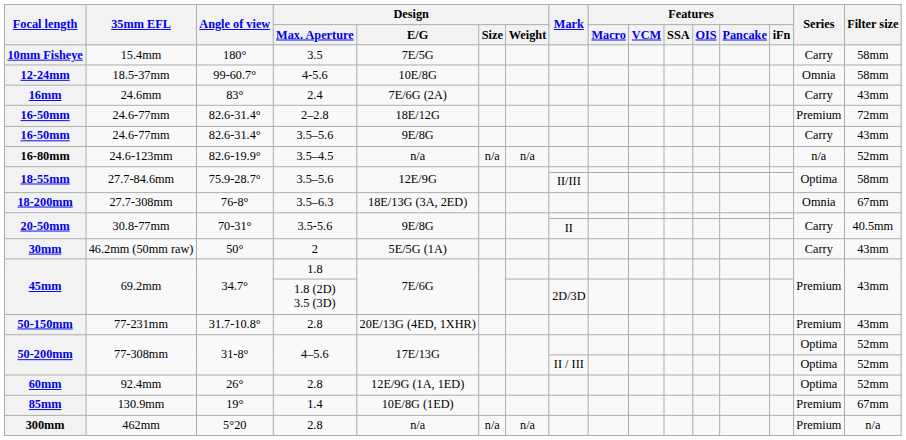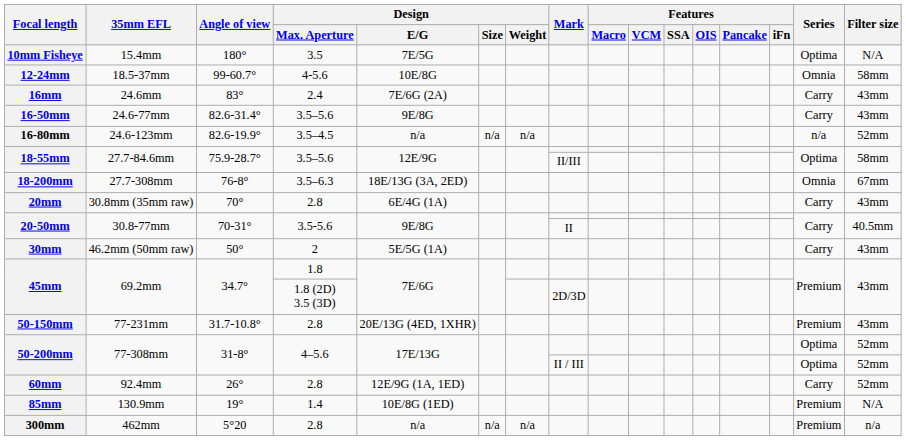 <table class="wikitable sortable" style="text-align:center; font-size:80%;">
 <tr bgcolor="#CCCCCC">
 <th data-sort-type="number" rowspan=2><a href='#'>Focal length</a></th>
 <th data-sort-type="number" rowspan=2><a href='#'>35mm EFL</a></th>
 <th data-sort-type="number" rowspan=2><a href='#'>Angle of view</a></th>
 <th colspan=4>Design</th>
 <th rowspan=2><a href='#'>Mark</a></th>
 <th colspan=6>Features</th>
 <th rowspan=2>Series</th>
 <th rowspan=2>Filter size</th>
 </tr>
 <tr>
 <th><a href='#'>Max. Aperture</a></th>
 <th data-sort-type="number">E/G</th>
 <th data-sort-type="number">Size</th>
 <th data-sort-type="number">Weight</th>
 <th><a href='#'>Macro</a></th>
 <th><a href='#'>VCM</a></th>
 <th>SSA</th>
 <th><a href='#'>OIS</a></th>
 <th><a href='#'>Pancake</a></th>
 <th>iFn</th>
 </tr>
 <tr>
 <th align="left"><a href='#'>10mm Fisheye</a></th>
 <td>15.4mm</td>
 <td>180°</td>
 <td>3.5</td>
 <td>7E/5G</td>
 <td></td>
 <td></td>
 <td></td>
 <td></td>
 <td></td>
 <td></td>
 <td></td>
 <td></td>
 <td></td>
-<td>Carry</td>
-<td>58mm</td>
+<td>Optima</td>
+<td>N/A</td>
 </tr>
 <tr>
 <th align="left"><a href='#'>12-24mm</a></th>
 <td>18.5-37mm</td>
 <td>99-60.7°</td>
 <td>4-5.6</td>
 <td>10E/8G</td>
 <td></td>
 <td></td>
 <td></td>
 <td></td>
 <td></td>
 <td></td>
 <td></td>
 <td></td>
 <td></td>
 <td>Omnia</td>
 <td>58mm</td>
 </tr>
 <tr>
 <th align="left"><a href='#'>16mm</a></th>
 <td>24.6mm</td>
 <td>83°</td>
 <td>2.4</td>
 <td>7E/6G (2A)</td>
 <td></td>
 <td></td>
 <td></td>
 <td></td>
 <td></td>
 <td></td>
 <td></td>
 <td></td>
 <td></td>
 <td>Carry</td>
 <td>43mm</td>
-</tr>
-<tr>
-<th align="left"><a href='#'>16-50mm</a></th>
-<td>24.6-77mm</td>
-<td>82.6-31.4°</td>
-<td>2–2.8</td>
-<td>18E/12G</td>
-<td></td>
-<td></td>
-<td></td>
-<td></td>
-<td></td>
-<td></td>
-<td></td>
-<td></td>
-<td></td>
-<td>Premium</td>
-<td>72mm</td>
 </tr>
 <tr>
 <th align="left"><a href='#'>16-50mm</a></th>
 <td>24.6-77mm</td>
 <td>82.6-31.4°</td>
 <td>3.5–5.6</td>
 <td>9E/8G</td>
 <td></td>
 <td></td>
 <td></td>
 <td></td>
 <td></td>
 <td></td>
 <td></td>
 <td></td>
 <td></td>
 <td>Carry</td>
 <td>43mm</td>
 </tr>
 <tr>
 <th align="left">16-80mm</th>
 <td>24.6-123mm</td>
 <td>82.6-19.9°</td>
 <td>3.5–4.5</td>
 <td>n/a</td>
 <td>n/a</td>
 <td>n/a</td>
 <td></td>
 <td></td>
 <td></td>
 <td></td>
 <td></td>
 <td></td>
 <td></td>
 <td>n/a</td>
 <td>52mm</td>
 </tr>
 <tr>
 <th align="left" rowspan=2><a href='#'>18-55mm</a></th>
 <td rowspan=2>27.7-84.6mm</td>
 <td rowspan=2>75.9-28.7°</td>
 <td rowspan=2>3.5–5.6</td>
 <td rowspan=2>12E/9G</td>
 <td rowspan=2></td>
 <td rowspan=2></td>
 <td></td>
 <td></td>
 <td></td>
 <td></td>
 <td></td>
 <td></td>
 <td></td>
 <td rowspan=2>Optima</td>
 <td rowspan=2>58mm</td>
 </tr>
 <tr>
 <td>II/III</td>
 <td></td>
 <td></td>
 <td></td>
 <td></td>
 <td></td>
 <td></td>
 </tr>
 <tr>
 <th align="left"><a href='#'>18-200mm</a></th>
 <td>27.7-308mm</td>
 <td>76-8°</td>
 <td>3.5–6.3</td>
 <td>18E/13G (3A, 2ED)</td>
 <td></td>
 <td></td>
 <td></td>
 <td></td>
 <td></td>
 <td></td>
 <td></td>
 <td></td>
 <td></td>
 <td>Omnia</td>
 <td>67mm</td>
+</tr>
+<tr>
+<th align="left"><a href='#'>20mm</a></th>
+<td>30.8mm (35mm raw)</td>
+<td>70°</td>
+<td>2.8</td>
+<td>6E/4G (1A)</td>
+<td></td>
+<td></td>
+<td></td>
+<td></td>
+<td></td>
+<td></td>
+<td></td>
+<td></td>
+<td></td>
+<td>Carry</td>
+<td>43mm</td>
 </tr>
 <tr>
 <th align="left" rowspan=2><a href='#'>20-50mm</a></th>
 <td rowspan=2>30.8-77mm</td>
 <td rowspan=2>70-31°</td>
 <td rowspan=2>3.5-5.6</td>
 <td rowspan=2>9E/8G</td>
 <td rowspan=2></td>
 <td rowspan=2></td>
 <td></td>
 <td></td>
 <td></td>
 <td></td>
 <td></td>
 <td></td>
 <td></td>
 <td rowspan=2>Carry</td>
 <td rowspan=2>40.5mm</td>
 </tr>
 <tr>
 <td>II</td>
 <td></td>
 <td></td>
 <td></td>
 <td></td>
 <td></td>
 <td></td>
 </tr>
 <tr>
 <th align="left"><a href='#'>30mm</a></th>
 <td>46.2mm (50mm raw)</td>
 <td>50°</td>
 <td>2</td>
 <td>5E/5G (1A)</td>
 <td></td>
 <td></td>
 <td></td>
 <td></td>
 <td></td>
 <td></td>
 <td></td>
 <td></td>
 <td></td>
 <td>Carry</td>
 <td>43mm</td>
 </tr>
 <tr>
 <th align="left" rowspan=2><a href='#'>45mm</a></th>
 <td rowspan=2>69.2mm</td>
 <td rowspan=2>34.7°</td>
 <td>1.8</td>
 <td rowspan="2">7E/6G</td>
 <td rowspan="2"></td>
 <td></td>
 <td></td>
 <td></td>
 <td></td>
 <td></td>
 <td></td>
 <td></td>
 <td></td>
 <td rowspan=2>Premium</td>
 <td rowspan=2>43mm</td>
 </tr>
 <tr>
 <td>1.8 (2D)<br>3.5 (3D)</td>
 <td></td>
 <td>2D/3D</td>
 <td></td>
 <td></td>
 <td></td>
 <td></td>
 <td></td>
 <td></td>
 </tr>
 <tr>
 <th align="left"><a href='#'>50-150mm</a></th>
 <td>77-231mm</td>
 <td>31.7-10.8°</td>
 <td>2.8</td>
 <td>20E/13G (4ED, 1XHR)</td>
 <td></td>
 <td></td>
 <td></td>
 <td></td>
 <td></td>
 <td></td>
 <td></td>
 <td></td>
 <td></td>
 <td>Premium</td>
 <td>43mm</td>
 </tr>
 <tr>
 <th rowspan="2" align="left"><a href='#'>50-200mm</a></th>
 <td rowspan="2">77-308mm</td>
 <td rowspan="2">31-8°</td>
 <td rowspan="2">4–5.6</td>
 <td rowspan="2">17E/13G</td>
 <td rowspan="2"></td>
 <td rowspan="2"></td>
 <td></td>
 <td></td>
 <td></td>
 <td></td>
 <td></td>
 <td></td>
 <td></td>
 <td>Optima</td>
 <td>52mm</td>
 </tr>
 <tr>
 <td>II / III</td>
 <td></td>
 <td></td>
 <td></td>
 <td></td>
 <td></td>
 <td></td>
 <td>Optima</td>
 <td>52mm</td>
 </tr>
 <tr>
 <th align="left"><a href='#'>60mm</a></th>
 <td>92.4mm</td>
 <td>26°</td>
 <td>2.8</td>
 <td>12E/9G (1A, 1ED)</td>
 <td></td>
 <td></td>
 <td></td>
 <td></td>
 <td></td>
 <td></td>
 <td></td>
 <td></td>
 <td></td>
-<td>Optima</td>
+<td>Carry</td>
 <td>52mm</td>
 </tr>
 <tr>
 <th align="left"><a href='#'>85mm</a></th>
 <td>130.9mm</td>
 <td>19°</td>
 <td>1.4</td>
 <td>10E/8G (1ED)</td>
 <td></td>
 <td></td>
 <td></td>
 <td></td>
 <td></td>
 <td></td>
 <td></td>
 <td></td>
 <td></td>
 <td>Premium</td>
-<td>67mm</td>
+<td>N/A</td>
 </tr>
 <tr>
 <th align="left">300mm </th>
 <td>462mm</td>
 <td>5°20</td>
 <td>2.8</td>
 <td>n/a</td>
 <td>n/a</td>
 <td>n/a</td>
 <td></td>
 <td></td>
 <td></td>
 <td></td>
 <td></td>
 <td></td>
 <td></td>
 <td>Premium</td>
 <td>n/a</td>
 </tr>
 </table>
